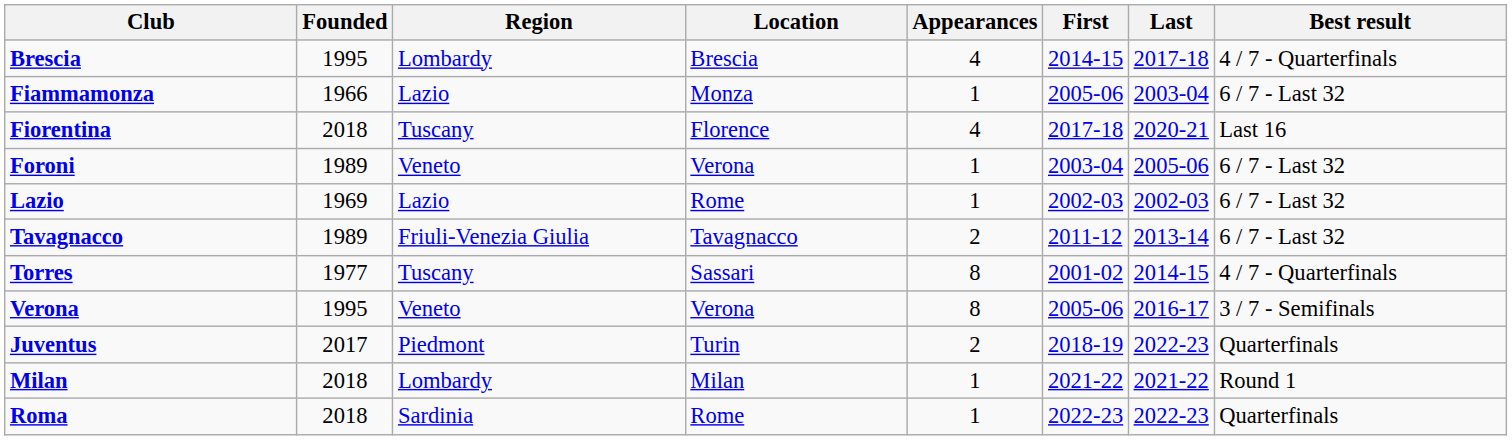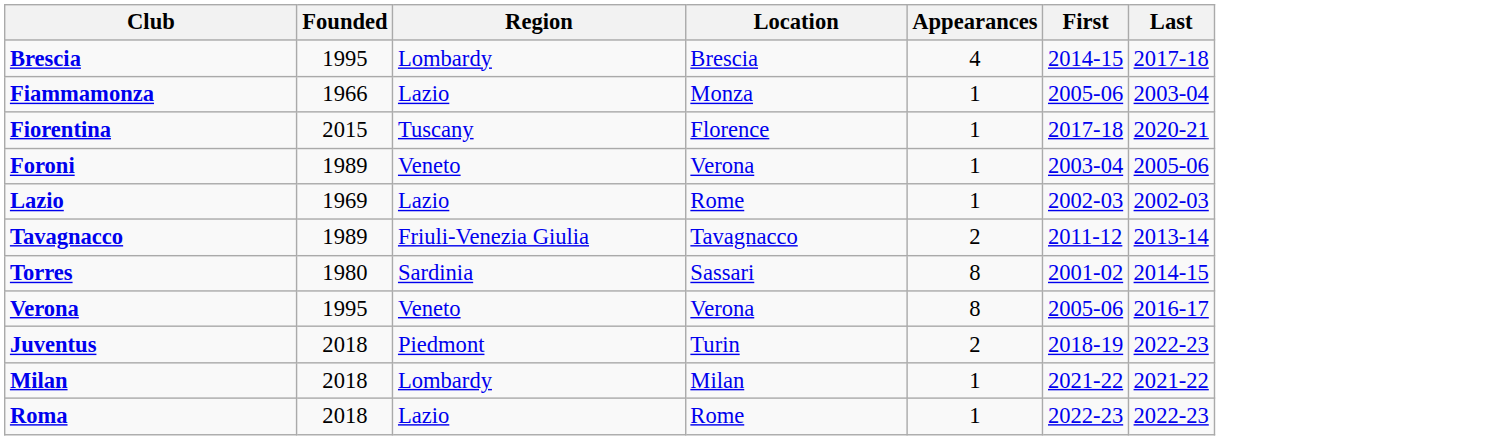 <table class="wikitable sortable">
 <tr>
 <th width=200px>Club</th>
 <th>Founded</th>
 <th width=200px>Region</th>
 <th width=150px>Location</th>
 <th align=center>Appearances</th>
 <th>First</th>
 <th>Last</th>
-<th width=200px>Best result</th>
 </tr>
 <tr>
 <td><strong><a href='#'>Brescia</a></strong></td>
 <td align=center>1995</td>
 <td> <a href='#'>Lombardy</a></td>
 <td><a href='#'>Brescia</a></td>
 <td align=center>4</td>
 <td><a href='#'>2014-15</a></td>
 <td><a href='#'>2017-18</a></td>
-<td>4 / 7 - Quarterfinals</td>
 </tr>
 <tr>
 <td><strong><a href='#'>Fiammamonza</a></strong></td>
 <td align=center>1966</td>
 <td> <a href='#'>Lazio</a></td>
 <td><a href='#'>Monza</a></td>
 <td align=center>1</td>
 <td><a href='#'>2005-06</a></td>
 <td><a href='#'>2003-04</a></td>
-<td>6 / 7 - Last 32</td>
 </tr>
 <tr>
 <td><strong><a href='#'>Fiorentina</a></strong></td>
-<td align=center>2018</td>
+<td align=center>2015</td>
 <td> <a href='#'>Tuscany</a></td>
 <td><a href='#'>Florence</a></td>
-<td align=center>4</td>
+<td align=center>1</td>
 <td><a href='#'>2017-18</a></td>
 <td><a href='#'>2020-21</a></td>
-<td>Last 16</td>
 </tr>
 <tr>
 <td><strong><a href='#'>Foroni</a></strong></td>
 <td align=center>1989</td>
 <td> <a href='#'>Veneto</a></td>
 <td><a href='#'>Verona</a></td>
 <td align=center>1</td>
 <td><a href='#'>2003-04</a></td>
 <td><a href='#'>2005-06</a></td>
-<td>6 / 7 - Last 32</td>
 </tr>
 <tr>
 <td><strong><a href='#'>Lazio</a></strong></td>
 <td align=center>1969</td>
 <td> <a href='#'>Lazio</a></td>
 <td><a href='#'>Rome</a></td>
 <td align=center>1</td>
 <td><a href='#'>2002-03</a></td>
 <td><a href='#'>2002-03</a></td>
-<td>6 / 7 - Last 32</td>
 </tr>
 <tr>
 <td><strong><a href='#'>Tavagnacco</a></strong></td>
 <td align=center>1989</td>
 <td> <a href='#'>Friuli-Venezia Giulia</a></td>
 <td><a href='#'>Tavagnacco</a></td>
 <td align=center>2</td>
 <td><a href='#'>2011-12</a></td>
 <td><a href='#'>2013-14</a></td>
-<td>6 / 7 - Last 32</td>
 </tr>
 <tr>
 <td><strong><a href='#'>Torres</a></strong></td>
-<td align=center>1977</td>
-<td> <a href='#'>Tuscany</a></td>
+<td align=center>1980</td>
+<td> <a href='#'>Sardinia</a></td>
 <td><a href='#'>Sassari</a></td>
 <td align=center>8</td>
 <td><a href='#'>2001-02</a></td>
 <td><a href='#'>2014-15</a></td>
-<td>4 / 7 - Quarterfinals</td>
 </tr>
 <tr>
 <td><strong><a href='#'>Verona</a></strong></td>
 <td align=center>1995</td>
 <td> <a href='#'>Veneto</a></td>
 <td><a href='#'>Verona</a></td>
 <td align=center>8</td>
 <td><a href='#'>2005-06</a></td>
 <td><a href='#'>2016-17</a></td>
-<td>3 / 7 - Semifinals</td>
 </tr>
 <tr>
 <td><strong><a href='#'>Juventus</a></strong></td>
-<td align=center>2017</td>
+<td align=center>2018</td>
 <td> <a href='#'>Piedmont</a></td>
 <td><a href='#'>Turin</a></td>
 <td align=center>2</td>
 <td><a href='#'>2018-19</a></td>
 <td><a href='#'>2022-23</a></td>
-<td>Quarterfinals</td>
 </tr>
 <tr>
 <td><strong><a href='#'>Milan</a></strong></td>
 <td align=center>2018</td>
 <td> <a href='#'>Lombardy</a></td>
 <td><a href='#'>Milan</a></td>
 <td align=center>1</td>
 <td><a href='#'>2021-22</a></td>
 <td><a href='#'>2021-22</a></td>
-<td>Round 1</td>
 </tr>
 <tr>
 <td><strong><a href='#'>Roma</a></strong></td>
 <td align=center>2018</td>
-<td> <a href='#'>Sardinia</a></td>
+<td> <a href='#'>Lazio</a></td>
 <td><a href='#'>Rome</a></td>
 <td align=center>1</td>
 <td><a href='#'>2022-23</a></td>
 <td><a href='#'>2022-23</a></td>
-<td>Quarterfinals</td>
 </tr>
 </table>
